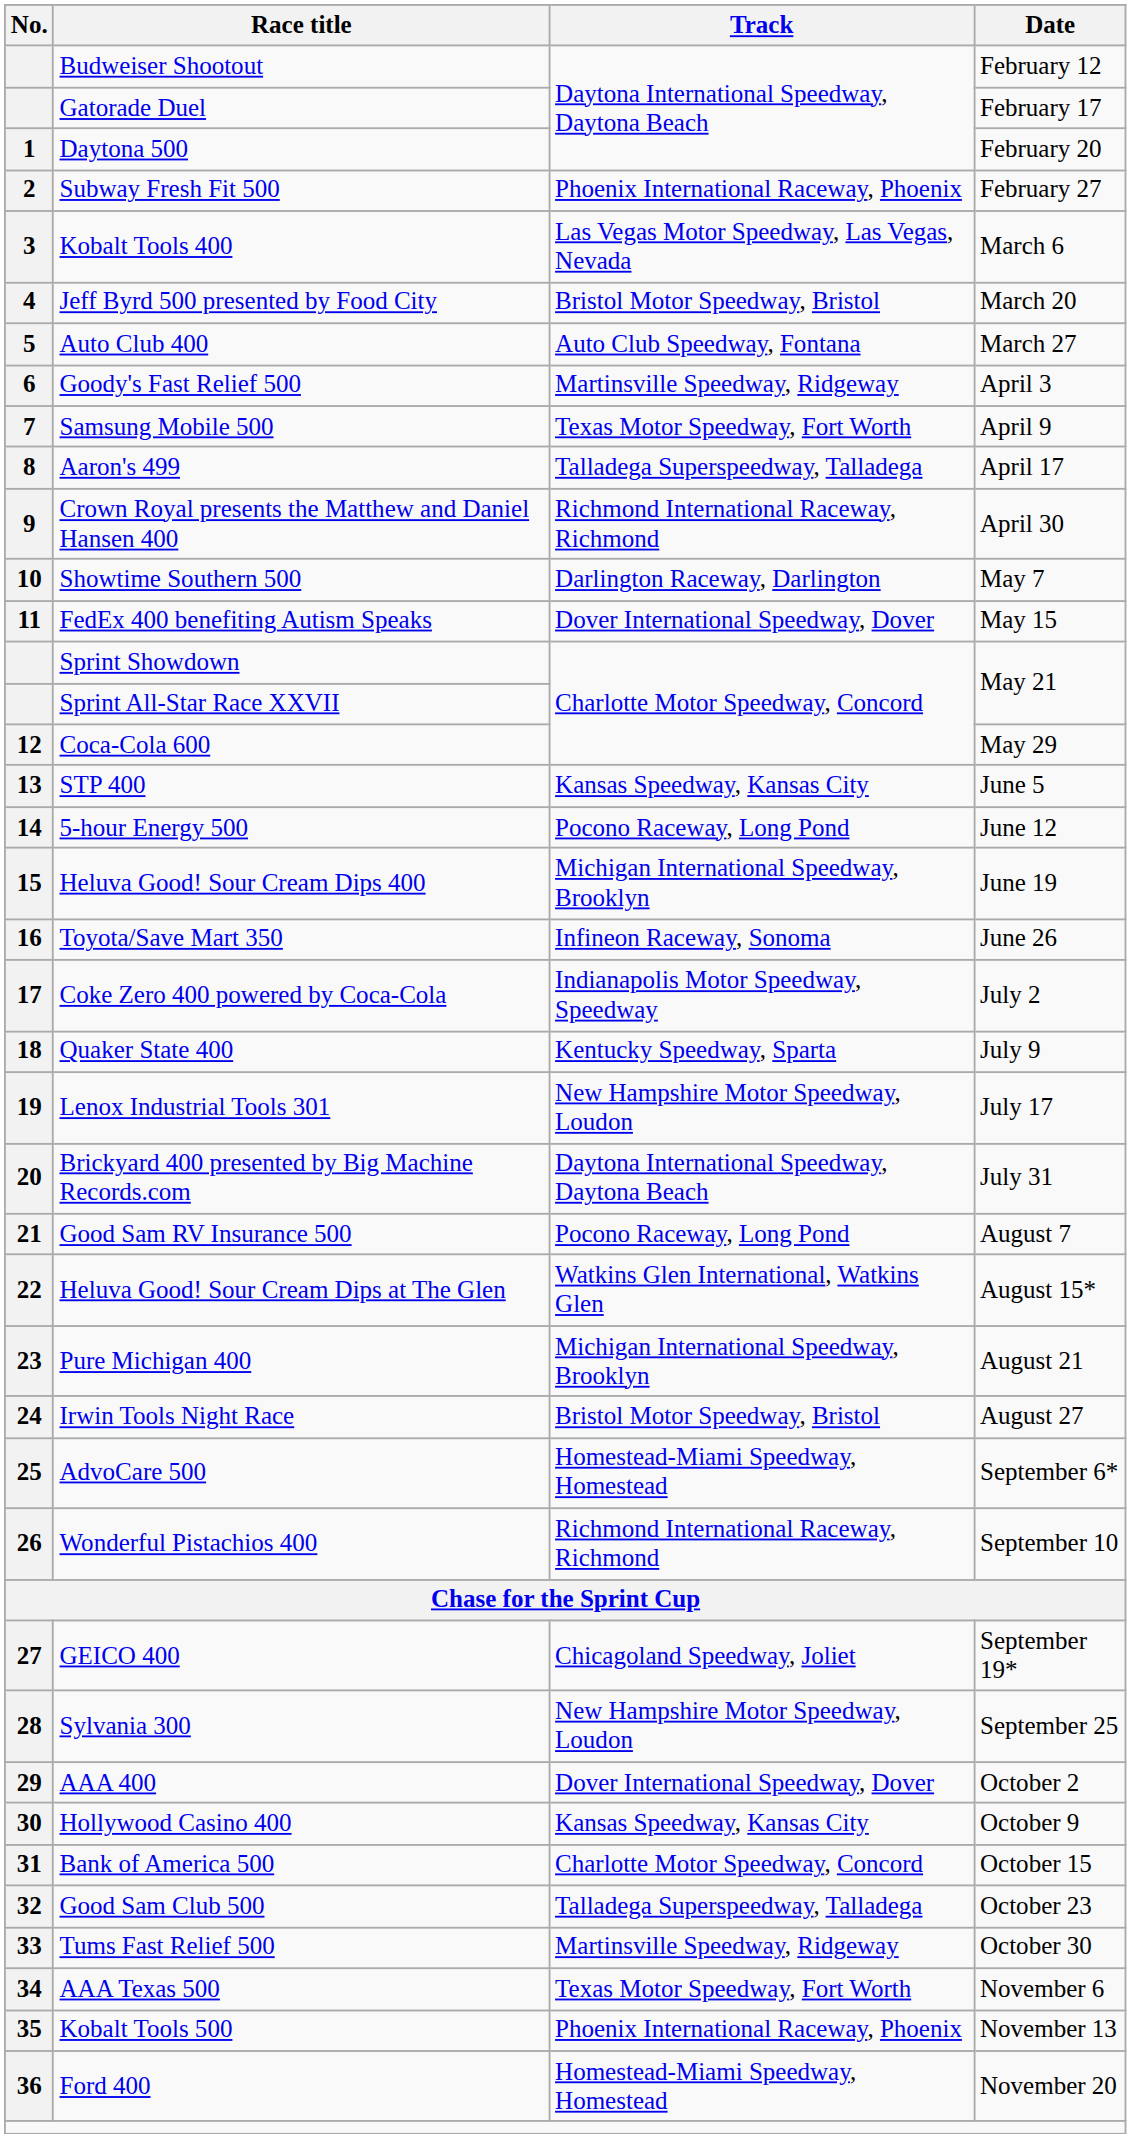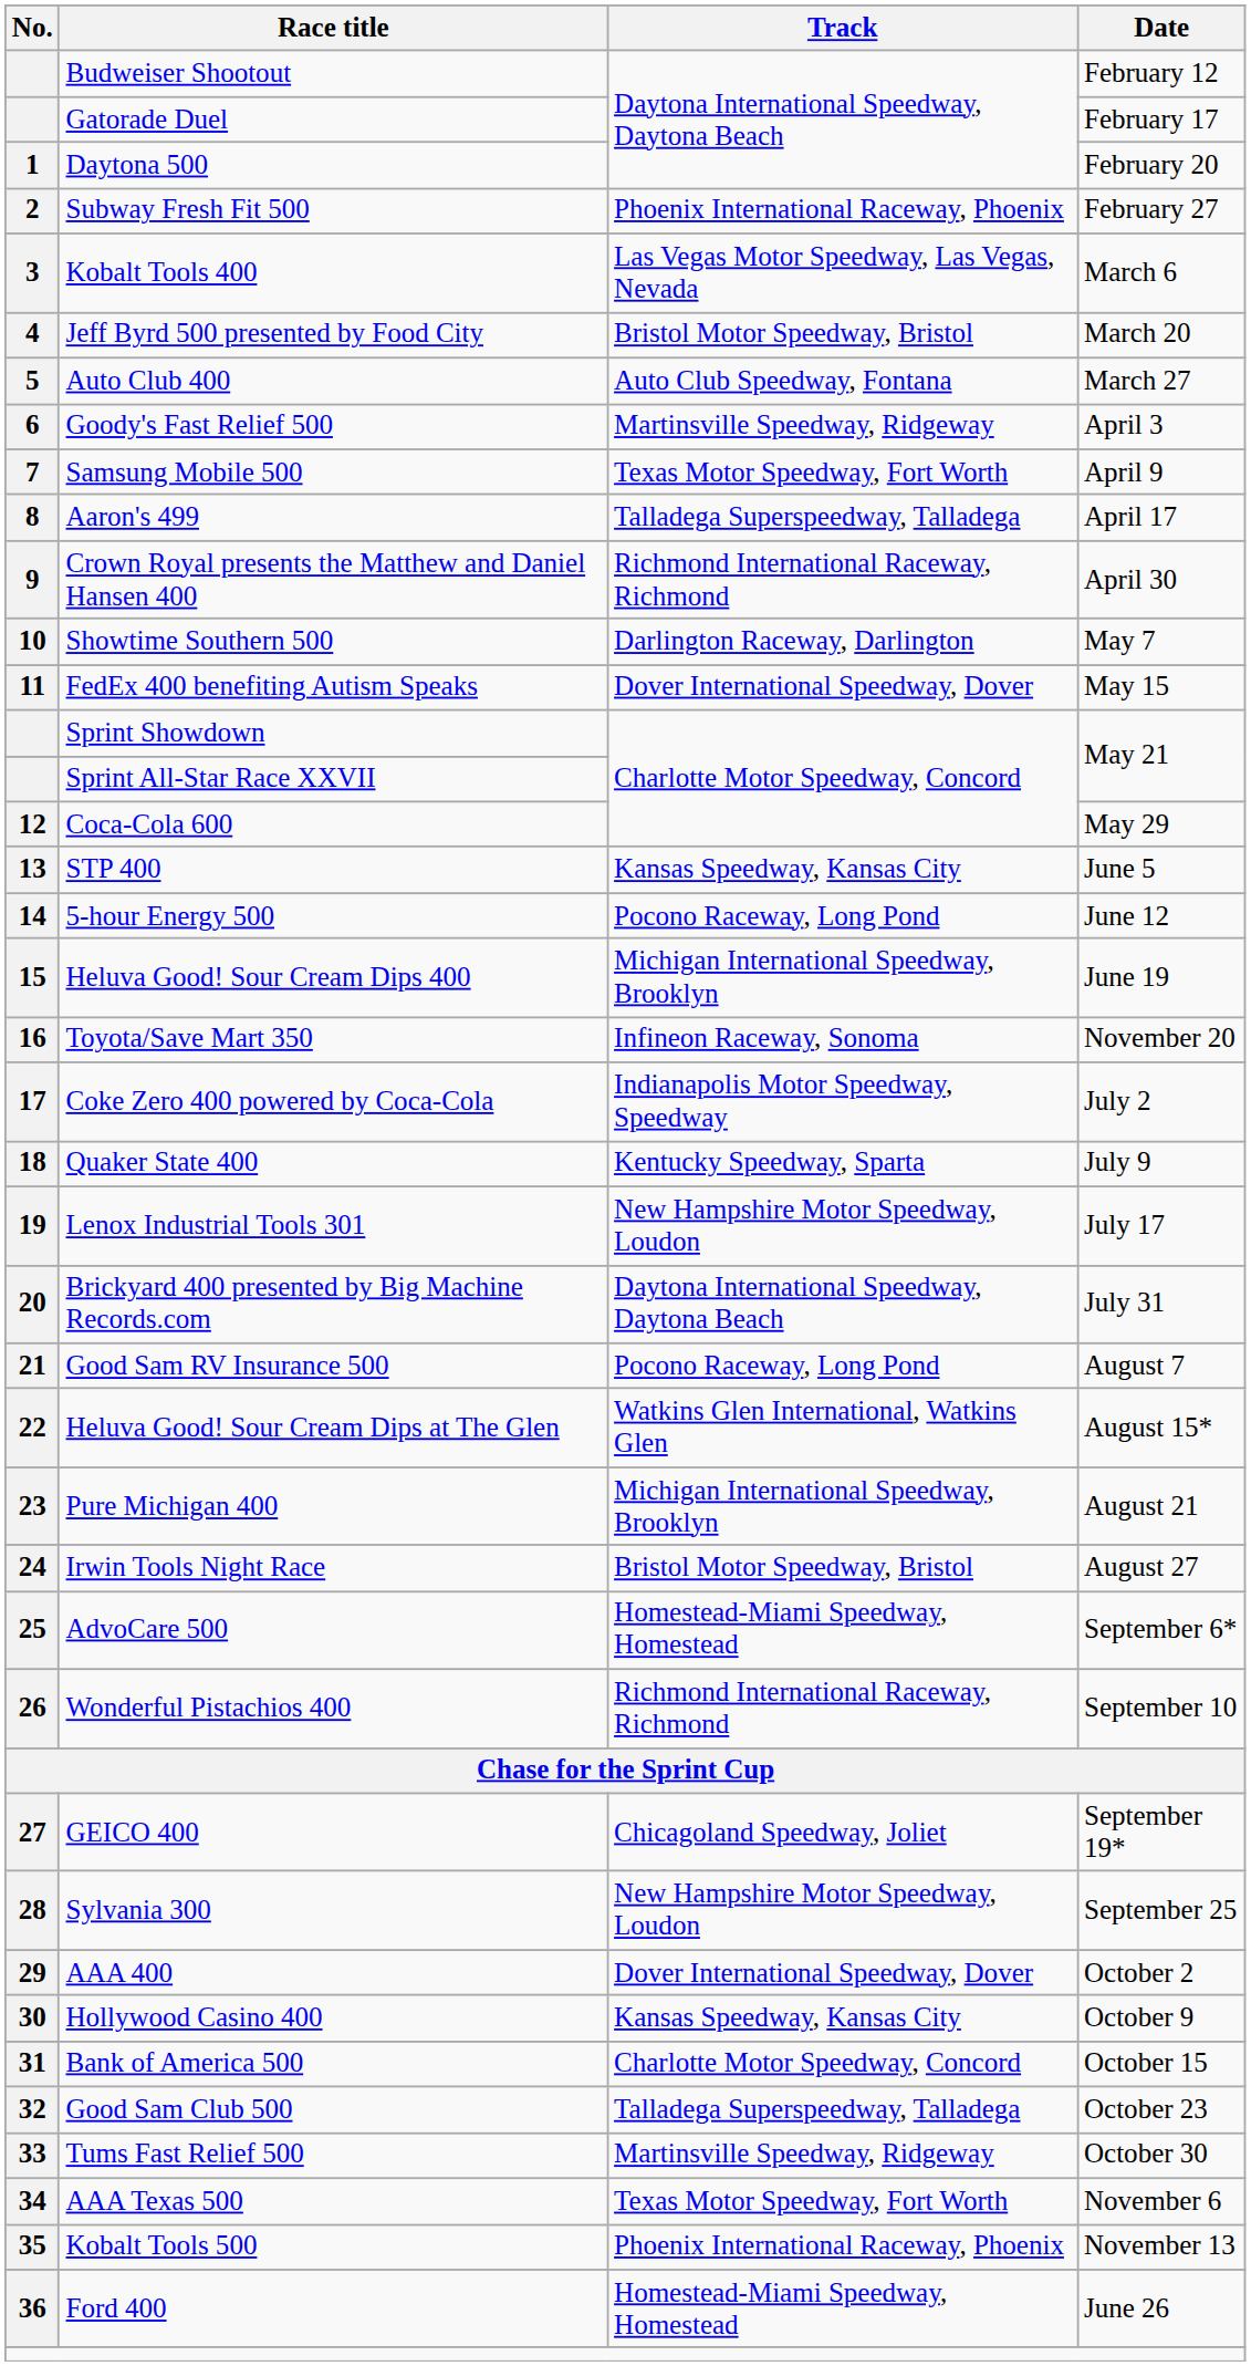 <table class="wikitable" style="font-size:85%;">
 <tr>
 <th>No.</th>
 <th>Race title</th>
 <th><a href='#'>Track</a></th>
 <th>Date</th>
 </tr>
 <tr>
 <th></th>
 <td><a href='#'>Budweiser Shootout</a></td>
 <td rowspan=3><a href='#'>Daytona International Speedway</a>, <a href='#'>Daytona Beach</a></td>
 <td>February 12</td>
 </tr>
 <tr>
 <th></th>
 <td><a href='#'>Gatorade Duel</a></td>
 <td>February 17</td>
 </tr>
 <tr>
 <th>1</th>
 <td><a href='#'>Daytona 500</a></td>
 <td>February 20</td>
 </tr>
 <tr>
 <th>2</th>
 <td><a href='#'>Subway Fresh Fit 500</a></td>
 <td><a href='#'>Phoenix International Raceway</a>, <a href='#'>Phoenix</a></td>
 <td>February 27</td>
 </tr>
 <tr>
 <th>3</th>
 <td><a href='#'>Kobalt Tools 400</a></td>
 <td><a href='#'>Las Vegas Motor Speedway</a>, <a href='#'>Las Vegas</a>, <a href='#'>Nevada</a></td>
 <td>March 6</td>
 </tr>
 <tr>
 <th>4</th>
 <td><a href='#'>Jeff Byrd 500 presented by Food City</a></td>
 <td><a href='#'>Bristol Motor Speedway</a>, <a href='#'>Bristol</a></td>
 <td>March 20</td>
 </tr>
 <tr>
 <th>5</th>
 <td><a href='#'>Auto Club 400</a></td>
 <td><a href='#'>Auto Club Speedway</a>, <a href='#'>Fontana</a></td>
 <td>March 27</td>
 </tr>
 <tr>
 <th>6</th>
 <td><a href='#'>Goody's Fast Relief 500</a></td>
 <td><a href='#'>Martinsville Speedway</a>, <a href='#'>Ridgeway</a></td>
 <td>April 3</td>
 </tr>
 <tr>
 <th>7</th>
 <td><a href='#'>Samsung Mobile 500</a></td>
 <td><a href='#'>Texas Motor Speedway</a>, <a href='#'>Fort Worth</a></td>
 <td>April 9</td>
 </tr>
 <tr>
 <th>8</th>
 <td><a href='#'>Aaron's 499</a></td>
 <td><a href='#'>Talladega Superspeedway</a>, <a href='#'>Talladega</a></td>
 <td>April 17</td>
 </tr>
 <tr>
 <th>9</th>
 <td><a href='#'>Crown Royal presents the Matthew and Daniel Hansen 400</a></td>
 <td><a href='#'>Richmond International Raceway</a>, <a href='#'>Richmond</a></td>
 <td>April 30</td>
 </tr>
 <tr>
 <th>10</th>
 <td><a href='#'>Showtime Southern 500</a></td>
 <td><a href='#'>Darlington Raceway</a>, <a href='#'>Darlington</a></td>
 <td>May 7</td>
 </tr>
 <tr>
 <th>11</th>
 <td><a href='#'>FedEx 400 benefiting Autism Speaks</a></td>
 <td><a href='#'>Dover International Speedway</a>, <a href='#'>Dover</a></td>
 <td>May 15</td>
 </tr>
 <tr>
 <th></th>
 <td><a href='#'>Sprint Showdown</a></td>
 <td rowspan=3><a href='#'>Charlotte Motor Speedway</a>, <a href='#'>Concord</a></td>
 <td rowspan=2>May 21</td>
 </tr>
 <tr>
 <th></th>
 <td><a href='#'>Sprint All-Star Race XXVII</a></td>
 </tr>
 <tr>
 <th>12</th>
 <td><a href='#'>Coca-Cola 600</a></td>
 <td>May 29</td>
 </tr>
 <tr>
 <th>13</th>
 <td><a href='#'>STP 400</a></td>
 <td><a href='#'>Kansas Speedway</a>, <a href='#'>Kansas City</a></td>
 <td>June 5</td>
 </tr>
 <tr>
 <th>14</th>
 <td><a href='#'>5-hour Energy 500</a></td>
 <td><a href='#'>Pocono Raceway</a>, <a href='#'>Long Pond</a></td>
 <td>June 12</td>
 </tr>
 <tr>
 <th>15</th>
 <td><a href='#'>Heluva Good! Sour Cream Dips 400</a></td>
 <td><a href='#'>Michigan International Speedway</a>, <a href='#'>Brooklyn</a></td>
 <td>June 19</td>
 </tr>
 <tr>
 <th>16</th>
 <td><a href='#'>Toyota/Save Mart 350</a></td>
 <td><a href='#'>Infineon Raceway</a>, <a href='#'>Sonoma</a></td>
-<td>June 26</td>
+<td>November 20</td>
 </tr>
 <tr>
 <th>17</th>
 <td><a href='#'>Coke Zero 400 powered by Coca-Cola</a></td>
 <td><a href='#'>Indianapolis Motor Speedway</a>, <a href='#'>Speedway</a></td>
 <td>July 2</td>
 </tr>
 <tr>
 <th>18</th>
 <td><a href='#'>Quaker State 400</a></td>
 <td><a href='#'>Kentucky Speedway</a>, <a href='#'>Sparta</a></td>
 <td>July 9</td>
 </tr>
 <tr>
 <th>19</th>
 <td><a href='#'>Lenox Industrial Tools 301</a></td>
 <td><a href='#'>New Hampshire Motor Speedway</a>, <a href='#'>Loudon</a></td>
 <td>July 17</td>
 </tr>
 <tr>
 <th>20</th>
 <td><a href='#'>Brickyard 400 presented by Big Machine Records.com</a></td>
 <td><a href='#'>Daytona International Speedway</a>, <a href='#'>Daytona Beach</a></td>
 <td>July 31</td>
 </tr>
 <tr>
 <th>21</th>
 <td><a href='#'>Good Sam RV Insurance 500</a></td>
 <td><a href='#'>Pocono Raceway</a>, <a href='#'>Long Pond</a></td>
 <td>August 7</td>
 </tr>
 <tr>
 <th>22</th>
 <td><a href='#'>Heluva Good! Sour Cream Dips at The Glen</a></td>
 <td><a href='#'>Watkins Glen International</a>, <a href='#'>Watkins Glen</a></td>
 <td>August 15*</td>
 </tr>
 <tr>
 <th>23</th>
 <td><a href='#'>Pure Michigan 400</a></td>
 <td><a href='#'>Michigan International Speedway</a>, <a href='#'>Brooklyn</a></td>
 <td>August 21</td>
 </tr>
 <tr>
 <th>24</th>
 <td><a href='#'>Irwin Tools Night Race</a></td>
 <td><a href='#'>Bristol Motor Speedway</a>, <a href='#'>Bristol</a></td>
 <td>August 27</td>
 </tr>
 <tr>
 <th>25</th>
 <td><a href='#'>AdvoCare 500</a></td>
 <td><a href='#'>Homestead-Miami Speedway</a>, <a href='#'>Homestead</a></td>
 <td>September 6*</td>
 </tr>
 <tr>
 <th>26</th>
 <td><a href='#'>Wonderful Pistachios 400</a></td>
 <td><a href='#'>Richmond International Raceway</a>, <a href='#'>Richmond</a></td>
 <td>September 10</td>
 </tr>
 <tr>
 <th colspan="4"><a href='#'>Chase for the Sprint Cup</a></th>
 </tr>
 <tr>
 <th>27</th>
 <td><a href='#'>GEICO 400</a></td>
 <td><a href='#'>Chicagoland Speedway</a>, <a href='#'>Joliet</a></td>
 <td>September 19*</td>
 </tr>
 <tr>
 <th>28</th>
 <td><a href='#'>Sylvania 300</a></td>
 <td><a href='#'>New Hampshire Motor Speedway</a>, <a href='#'>Loudon</a></td>
 <td>September 25</td>
 </tr>
 <tr>
 <th>29</th>
 <td><a href='#'>AAA 400</a></td>
 <td><a href='#'>Dover International Speedway</a>, <a href='#'>Dover</a></td>
 <td>October 2</td>
 </tr>
 <tr>
 <th>30</th>
 <td><a href='#'>Hollywood Casino 400</a></td>
 <td><a href='#'>Kansas Speedway</a>, <a href='#'>Kansas City</a></td>
 <td>October 9</td>
 </tr>
 <tr>
 <th>31</th>
 <td><a href='#'>Bank of America 500</a></td>
 <td><a href='#'>Charlotte Motor Speedway</a>, <a href='#'>Concord</a></td>
 <td>October 15</td>
 </tr>
 <tr>
 <th>32</th>
 <td><a href='#'>Good Sam Club 500</a></td>
 <td><a href='#'>Talladega Superspeedway</a>, <a href='#'>Talladega</a></td>
 <td>October 23</td>
 </tr>
 <tr>
 <th>33</th>
 <td><a href='#'>Tums Fast Relief 500</a></td>
 <td><a href='#'>Martinsville Speedway</a>, <a href='#'>Ridgeway</a></td>
 <td>October 30</td>
 </tr>
 <tr>
 <th>34</th>
 <td><a href='#'>AAA Texas 500</a></td>
 <td><a href='#'>Texas Motor Speedway</a>, <a href='#'>Fort Worth</a></td>
 <td>November 6</td>
 </tr>
 <tr>
 <th>35</th>
 <td><a href='#'>Kobalt Tools 500</a></td>
 <td><a href='#'>Phoenix International Raceway</a>, <a href='#'>Phoenix</a></td>
 <td>November 13</td>
 </tr>
 <tr>
 <th>36</th>
 <td><a href='#'>Ford 400</a></td>
 <td><a href='#'>Homestead-Miami Speedway</a>, <a href='#'>Homestead</a></td>
-<td>November 20</td>
+<td>June 26</td>
 </tr>
 <tr>
 <td colspan="8"></td>
 </tr>
 </table>
